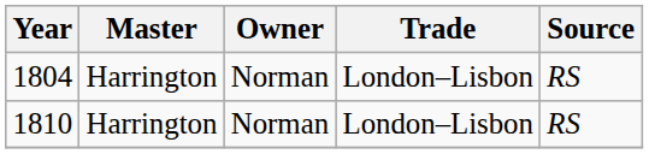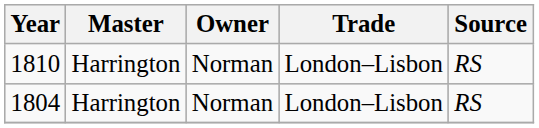 <table class=" wikitable">
 <tr>
 <th>Year</th>
 <th>Master</th>
 <th>Owner</th>
 <th>Trade</th>
 <th>Source</th>
 </tr>
 <tr>
-<td>1804</td>
+<td>1810</td>
 <td>Harrington</td>
 <td>Norman</td>
 <td>London–Lisbon</td>
 <td><em>RS</em></td>
 </tr>
 <tr>
-<td>1810</td>
+<td>1804</td>
 <td>Harrington</td>
 <td>Norman</td>
 <td>London–Lisbon</td>
 <td><em>RS</em></td>
 </tr>
 <tr>
 </tr>
 </table>
